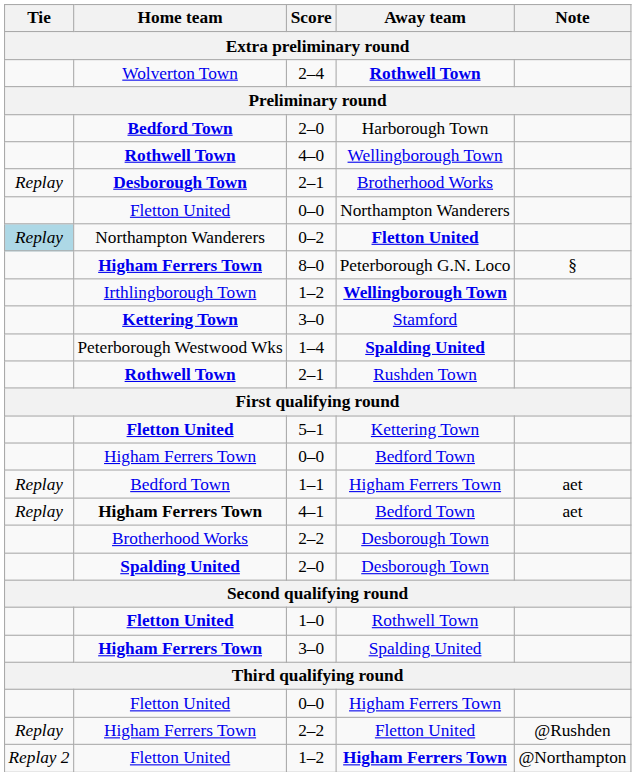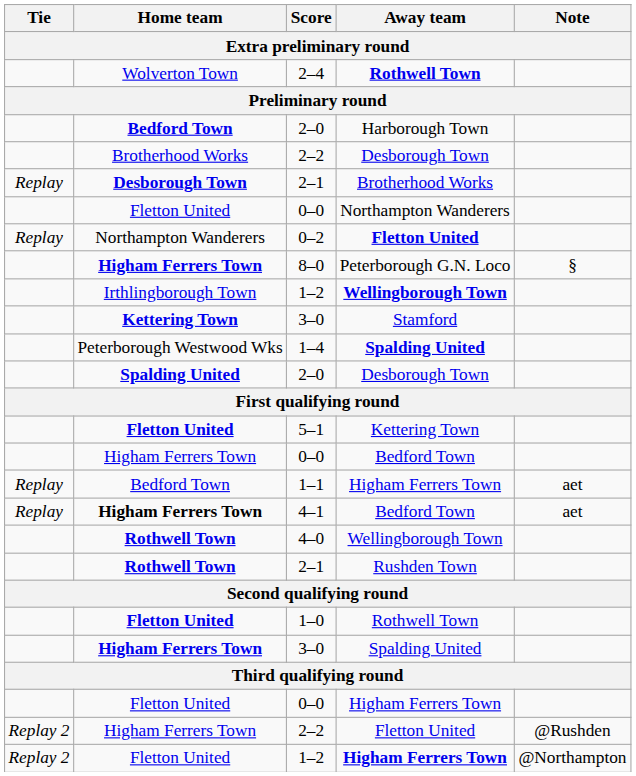 <table class="wikitable" style="text-align:center;">
 <tr>
 <th>Tie</th>
 <th>Home team</th>
 <th>Score</th>
 <th>Away team</th>
 <th>Note</th>
 </tr>
 <tr>
 <th colspan=5>Extra preliminary round</th>
 </tr>
 <tr>
 <td></td>
 <td><a href='#'>Wolverton Town</a></td>
 <td>2–4</td>
 <td><strong><a href='#'>Rothwell Town</a></strong></td>
 <td></td>
 </tr>
 <tr>
 <th colspan=5>Preliminary round</th>
 </tr>
 <tr>
 <td></td>
 <td><strong><a href='#'>Bedford Town</a></strong></td>
 <td>2–0</td>
 <td>Harborough Town</td>
 <td></td>
 </tr>
 <tr>
 <td></td>
-<td><strong><a href='#'>Rothwell Town</a></strong></td>
-<td>4–0</td>
-<td><a href='#'>Wellingborough Town</a></td>
+<td><a href='#'>Brotherhood Works</a></td>
+<td>2–2</td>
+<td><a href='#'>Desborough Town</a></td>
 <td></td>
 </tr>
 <tr>
 <td><em>Replay</em></td>
 <td><strong><a href='#'>Desborough Town</a></strong></td>
 <td>2–1</td>
 <td><a href='#'>Brotherhood Works</a></td>
 <td></td>
 </tr>
 <tr>
 <td></td>
 <td><a href='#'>Fletton United</a></td>
 <td>0–0</td>
 <td>Northampton Wanderers</td>
 <td></td>
 </tr>
 <tr>
-<td style="background: lightblue;"><em>Replay</em></td>
+<td><em>Replay</em></td>
 <td>Northampton Wanderers</td>
 <td>0–2</td>
 <td><strong><a href='#'>Fletton United</a></strong></td>
 <td></td>
 </tr>
 <tr>
 <td></td>
 <td><strong><a href='#'>Higham Ferrers Town</a></strong></td>
 <td>8–0</td>
 <td>Peterborough G.N. Loco</td>
 <td>§</td>
 </tr>
 <tr>
 <td></td>
 <td><a href='#'>Irthlingborough Town</a></td>
 <td>1–2</td>
 <td><strong><a href='#'>Wellingborough Town</a></strong></td>
 <td></td>
 </tr>
 <tr>
 <td></td>
 <td><strong><a href='#'>Kettering Town</a></strong></td>
 <td>3–0</td>
 <td><a href='#'>Stamford</a></td>
 <td></td>
 </tr>
 <tr>
 <td></td>
 <td>Peterborough Westwood Wks</td>
 <td>1–4</td>
 <td><strong><a href='#'>Spalding United</a></strong></td>
 <td></td>
 </tr>
 <tr>
 <td></td>
-<td><strong><a href='#'>Rothwell Town</a></strong></td>
-<td>2–1</td>
-<td><a href='#'>Rushden Town</a></td>
+<td><strong><a href='#'>Spalding United</a></strong></td>
+<td>2–0</td>
+<td><a href='#'>Desborough Town</a></td>
 <td></td>
 </tr>
 <tr>
 <th colspan=5>First qualifying round</th>
 </tr>
 <tr>
 <td></td>
 <td><strong><a href='#'>Fletton United</a></strong></td>
 <td>5–1</td>
 <td><a href='#'>Kettering Town</a></td>
 <td></td>
 </tr>
 <tr>
 <td></td>
 <td><a href='#'>Higham Ferrers Town</a></td>
 <td>0–0</td>
 <td><a href='#'>Bedford Town</a></td>
 <td></td>
 </tr>
 <tr>
 <td><em>Replay</em></td>
 <td><a href='#'>Bedford Town</a></td>
 <td>1–1</td>
 <td><a href='#'>Higham Ferrers Town</a></td>
 <td>aet</td>
 </tr>
 <tr>
 <td><em>Replay</em></td>
 <td><strong>Higham Ferrers Town</strong></td>
 <td>4–1</td>
 <td><a href='#'>Bedford Town</a></td>
 <td>aet</td>
 </tr>
 <tr>
 <td></td>
-<td><a href='#'>Brotherhood Works</a></td>
-<td>2–2</td>
-<td><a href='#'>Desborough Town</a></td>
+<td><strong><a href='#'>Rothwell Town</a></strong></td>
+<td>4–0</td>
+<td><a href='#'>Wellingborough Town</a></td>
 <td></td>
 </tr>
 <tr>
 <td></td>
-<td><strong><a href='#'>Spalding United</a></strong></td>
-<td>2–0</td>
-<td><a href='#'>Desborough Town</a></td>
+<td><strong><a href='#'>Rothwell Town</a></strong></td>
+<td>2–1</td>
+<td><a href='#'>Rushden Town</a></td>
 <td></td>
 </tr>
 <tr>
 <th colspan=5>Second qualifying round</th>
 </tr>
 <tr>
 <td></td>
 <td><strong><a href='#'>Fletton United</a></strong></td>
 <td>1–0</td>
 <td><a href='#'>Rothwell Town</a></td>
 <td></td>
 </tr>
 <tr>
 <td></td>
 <td><strong><a href='#'>Higham Ferrers Town</a></strong></td>
 <td>3–0</td>
 <td><a href='#'>Spalding United</a></td>
 <td></td>
 </tr>
 <tr>
 <th colspan=5>Third qualifying round</th>
 </tr>
 <tr>
 <td></td>
 <td><a href='#'>Fletton United</a></td>
 <td>0–0</td>
 <td><a href='#'>Higham Ferrers Town</a></td>
 <td></td>
 </tr>
 <tr>
-<td><em>Replay</em></td>
+<td><em>Replay 2</em></td>
 <td><a href='#'>Higham Ferrers Town</a></td>
 <td>2–2</td>
 <td><a href='#'>Fletton United</a></td>
 <td>@Rushden</td>
 </tr>
 <tr>
 <td><em>Replay 2</em></td>
 <td><a href='#'>Fletton United</a></td>
 <td>1–2</td>
 <td><strong><a href='#'>Higham Ferrers Town</a></strong></td>
 <td>@Northampton</td>
 </tr>
 <tr>
 </tr>
 </table>
